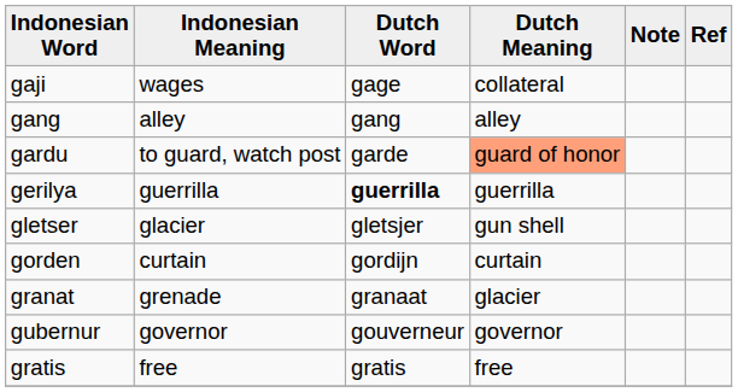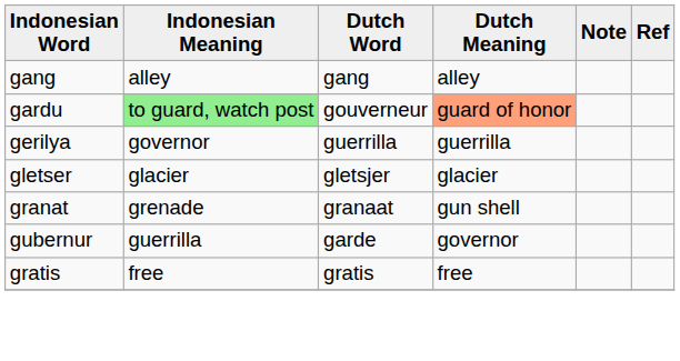 <table class="wikitable">
 <tr>
 <th style="background:#efefef;">Indonesian <br>Word</th>
 <th style="background:#efefef;">Indonesian <br>Meaning</th>
 <th style="background:#efefef;">Dutch <br>Word</th>
 <th style="background:#efefef;">Dutch <br>Meaning</th>
 <th style="background:#efefef;">Note</th>
 <th style="background:#efefef;">Ref</th>
-</tr>
-<tr>
-<td>gaji</td>
-<td>wages</td>
-<td>gage</td>
-<td>collateral</td>
-<td></td>
-<td></td>
 </tr>
 <tr>
 <td>gang</td>
 <td>alley</td>
 <td>gang</td>
 <td>alley</td>
 <td></td>
 <td></td>
 </tr>
 <tr>
 <td>gardu</td>
-<td>to guard, watch post</td>
-<td>garde</td>
+<td style="background: lightgreen;">to guard, watch post</td>
+<td>gouverneur</td>
 <td style="background: lightsalmon;">guard of honor</td>
 <td></td>
 <td></td>
 </tr>
 <tr>
 <td>gerilya</td>
+<td>governor</td>
 <td>guerrilla</td>
-<td><strong>guerrilla</strong></td>
 <td>guerrilla</td>
 <td></td>
 <td></td>
 </tr>
 <tr>
 <td>gletser</td>
 <td>glacier</td>
 <td>gletsjer</td>
-<td>gun shell</td>
-<td></td>
-<td></td>
-</tr>
-<tr>
-<td>gorden</td>
-<td>curtain</td>
-<td>gordijn</td>
-<td>curtain</td>
+<td>glacier</td>
 <td></td>
 <td></td>
 </tr>
 <tr>
 <td>granat</td>
 <td>grenade</td>
 <td>granaat</td>
-<td>glacier</td>
+<td>gun shell</td>
 <td></td>
 <td></td>
 </tr>
 <tr>
 <td>gubernur</td>
-<td>governor</td>
-<td>gouverneur</td>
+<td>guerrilla</td>
+<td>garde</td>
 <td>governor</td>
 <td></td>
 <td></td>
 </tr>
 <tr>
 <td>gratis</td>
 <td>free</td>
 <td>gratis</td>
 <td>free</td>
 <td></td>
 <td></td>
 </tr>
 <tr>
 </tr>
 </table>
